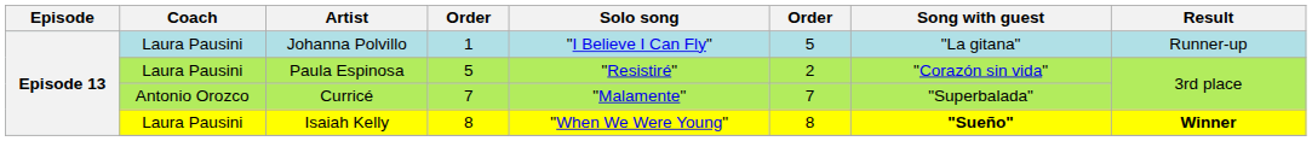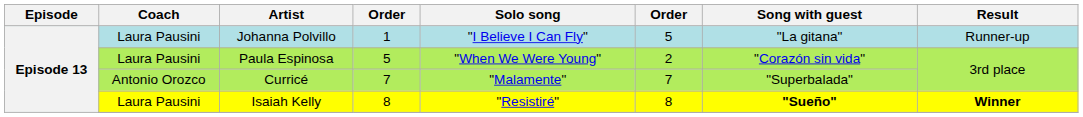 <table class="wikitable" style="text-align:center; width:100%">
 <tr>
 <th style="width:07%">Episode</th>
 <th style="width:09%">Coach</th>
 <th style="width:10%">Artist</th>
 <th style="width:05%">Order</th>
 <th style="width:16%">Solo song</th>
 <th style="width:05%">Order</th>
 <th style="width:16%">Song with guest</th>
 <th style="width:12%">Result</th>
 </tr>
 <tr bgcolor="#b0e0e6">
 <th rowspan="8">Episode 13<br></th>
 <td>Laura Pausini</td>
 <td>Johanna Polvillo</td>
 <td>1</td>
 <td>"<a href='#'>I Believe I Can Fly</a>"</td>
 <td>5</td>
 <td>"La gitana" </td>
 <td>Runner-up</td>
 </tr>
 <tr bgcolor="#B2EC5D">
 <td>Laura Pausini</td>
 <td>Paula Espinosa</td>
 <td>5</td>
-<td>"<a href='#'>Resistiré</a>"</td>
+<td>"<a href='#'>When We Were Young</a>"</td>
 <td>2</td>
 <td>"<a href='#'>Corazón sin vida</a>" </td>
 <td rowspan="2">3rd place</td>
 </tr>
 <tr bgcolor="#B2EC5D">
 <td>Antonio Orozco</td>
 <td>Curricé</td>
 <td>7</td>
 <td>"<a href='#'>Malamente</a>"</td>
 <td>7</td>
 <td>"Superbalada" </td>
 </tr>
 <tr bgcolor="yellow">
 <td>Laura Pausini</td>
 <td>Isaiah Kelly</td>
 <td>8</td>
-<td>"<a href='#'>When We Were Young</a>"</td>
+<td>"<a href='#'>Resistiré</a>"</td>
 <td>8</td>
 <td><strong>"Sueño" </strong></td>
 <td><strong>Winner</strong></td>
 </tr>
 <tr>
 </tr>
 </table>
